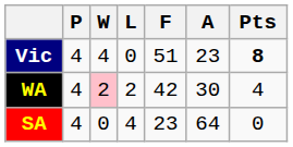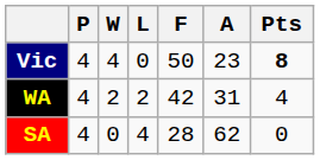 <table class=wikitable style="width:20%;12%;12%;12%;12%;12%;20%">
 <tr>
 <th></th>
 <th>P</th>
 <th>W</th>
 <th>L</th>
 <th>F</th>
 <th>A</th>
 <th>Pts</th>
 </tr>
 <tr>
 <th style="background:navy; color:white">Vic</th>
 <td align=center>4</td>
 <td align=center>4</td>
 <td align=center>0</td>
-<td align=center>51</td>
+<td align=center>50</td>
 <td align=center>23</td>
 <td align=center><strong>8</strong></td>
 </tr>
 <tr>
 <th style="background:black; color:yellow">WA</th>
 <td align=center>4</td>
-<td align=center style="background: pink;">2</td>
+<td align=center>2</td>
 <td align=center>2</td>
 <td align=center>42</td>
-<td align=center>30</td>
+<td align=center>31</td>
 <td align=center>4</td>
 </tr>
 <tr>
 <th style="background:red; color:yellow">SA</th>
 <td align=center>4</td>
 <td align=center>0</td>
 <td align=center>4</td>
-<td align=center>23</td>
-<td align=center>64</td>
+<td align=center>28</td>
+<td align=center>62</td>
 <td align=center>0</td>
 </tr>
 </table>
